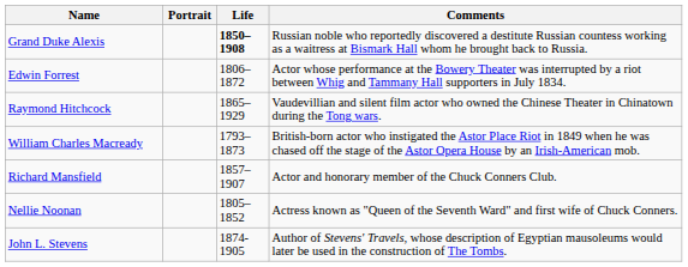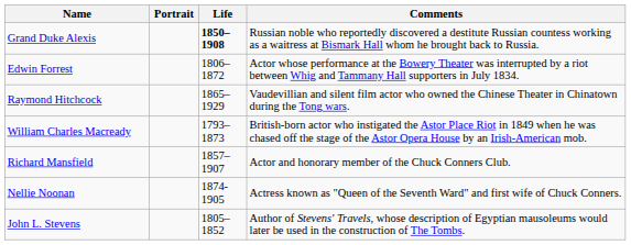 <table class=wikitable>
 <tr>
 <th width="21%">Name</th>
 <th width="7%">Portrait</th>
 <th width="7%">Life</th>
 <th width="55%">Comments</th>
 </tr>
 <tr>
 <td><a href='#'>Grand Duke Alexis</a></td>
 <td></td>
 <td><strong>1850–1908</strong></td>
 <td>Russian noble who reportedly discovered a destitute Russian countess working as a waitress at <a href='#'>Bismark Hall</a> whom he brought back to Russia.</td>
 </tr>
 <tr>
 <td><a href='#'>Edwin Forrest</a></td>
 <td></td>
 <td>1806–1872</td>
 <td>Actor whose performance at the <a href='#'>Bowery Theater</a> was interrupted by a riot between <a href='#'>Whig</a> and <a href='#'>Tammany Hall</a> supporters in July 1834.</td>
 </tr>
 <tr>
 <td><a href='#'>Raymond Hitchcock</a></td>
 <td></td>
 <td>1865–1929</td>
 <td>Vaudevillian and silent film actor who owned the Chinese Theater in Chinatown during the <a href='#'>Tong wars</a>.</td>
 </tr>
 <tr>
 <td><a href='#'>William Charles Macready</a></td>
 <td></td>
 <td>1793–1873</td>
 <td>British-born actor who instigated the <a href='#'>Astor Place Riot</a> in 1849 when he was chased off the stage of the <a href='#'>Astor Opera House</a> by an <a href='#'>Irish-American</a> mob.</td>
 </tr>
 <tr>
 <td><a href='#'>Richard Mansfield</a></td>
 <td></td>
 <td>1857–1907</td>
 <td>Actor and honorary member of the Chuck Conners Club.</td>
 </tr>
 <tr>
 <td><a href='#'>Nellie Noonan</a></td>
 <td></td>
-<td>1805–1852</td>
+<td>1874-1905</td>
 <td>Actress known as "Queen of the Seventh Ward" and first wife of Chuck Conners.</td>
 </tr>
 <tr>
 <td><a href='#'>John L. Stevens</a></td>
 <td></td>
-<td>1874-1905</td>
+<td>1805–1852</td>
 <td>Author of <em>Stevens' Travels</em>, whose description of Egyptian mausoleums would later be used in the construction of <a href='#'>The Tombs</a>.</td>
 </tr>
 </table>
